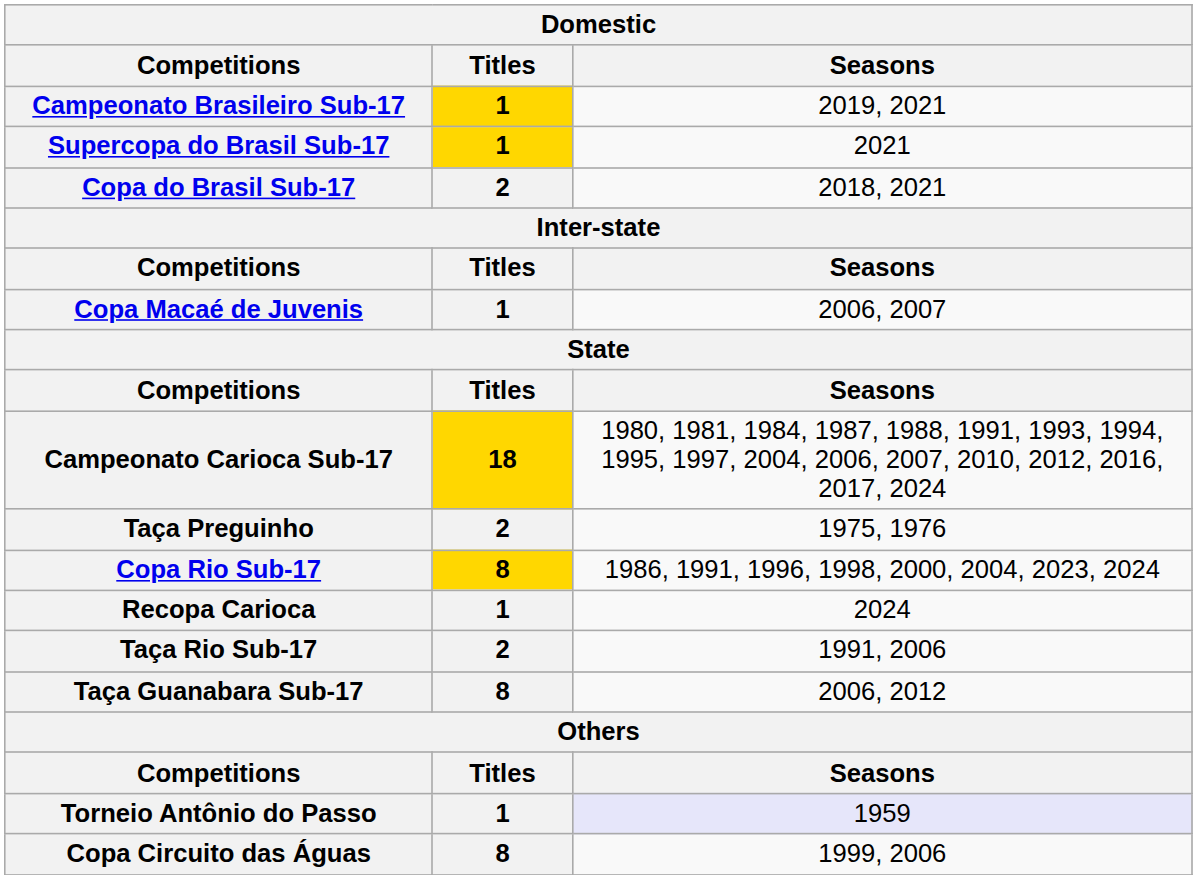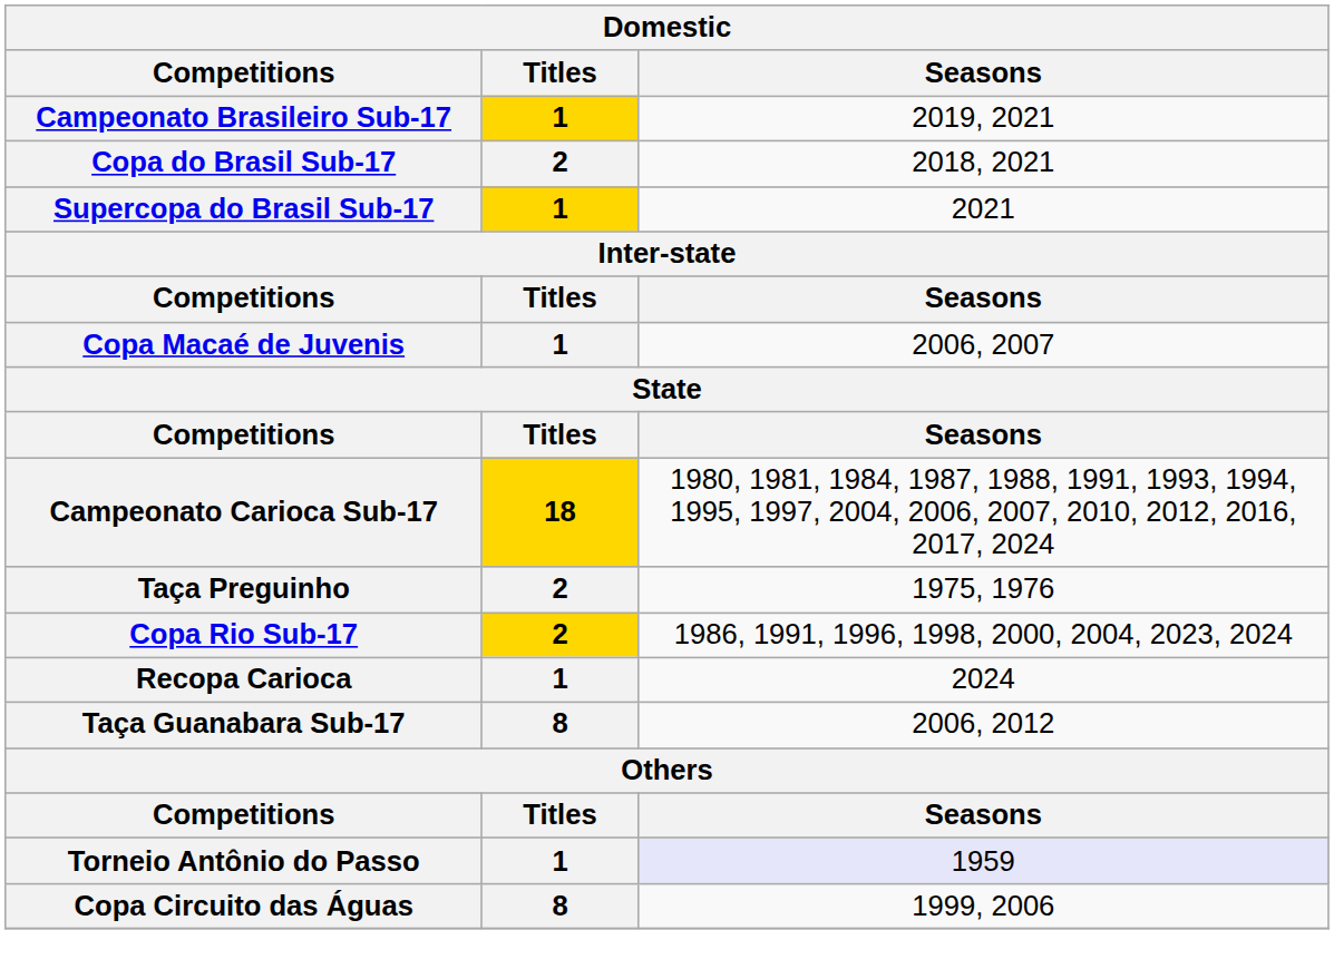 <table class="wikitable">
 <tr>
 <th colspan="3">Domestic</th>
 </tr>
 <tr>
 <th style="width:260px">Competitions</th>
 <th style="width:80px">Titles</th>
 <th style="width:380px">Seasons</th>
 </tr>
 <tr>
 <th style="text-align:center"><a href='#'>Campeonato Brasileiro Sub-17</a></th>
 <td bgcolor="gold" style="text-align:center"><strong>1</strong></td>
 <td style="text-align:center">2019, 2021</td>
 </tr>
 <tr>
+<th style="text-align:center"><a href='#'>Copa do Brasil Sub-17</a></th>
+<th>2</th>
+<td style="text-align:center">2018, 2021</td>
+</tr>
+<tr>
 <th style="text-align:center"><a href='#'>Supercopa do Brasil Sub-17</a></th>
 <td bgcolor="gold" style="text-align:center"><strong>1</strong></td>
 <td style="text-align:center">2021</td>
-</tr>
-<tr>
-<th style="text-align:center"><a href='#'>Copa do Brasil Sub-17</a></th>
-<th>2</th>
-<td style="text-align:center">2018, 2021</td>
 </tr>
 <tr>
 <th colspan="3">Inter-state</th>
 </tr>
 <tr>
 <th style="width:260px">Competitions</th>
 <th style="width:80px">Titles</th>
 <th style="width:380px">Seasons</th>
 </tr>
 <tr>
 <th style="text-align:center"><a href='#'>Copa Macaé de Juvenis</a></th>
 <th>1</th>
 <td style="text-align:center">2006, 2007</td>
 </tr>
 <tr>
 <th colspan="3">State</th>
 </tr>
 <tr>
 <th style="width:260px">Competitions</th>
 <th style="width:80px">Titles</th>
 <th style="width:380px">Seasons</th>
 </tr>
 <tr>
 <th style="text-align:center">Campeonato Carioca Sub-17</th>
 <td bgcolor="gold" style="text-align:center"><strong>18</strong></td>
 <td style="text-align:center">1980, 1981, 1984, 1987, 1988, 1991, 1993, 1994, 1995, 1997, 2004, 2006, 2007, 2010, 2012, 2016, 2017, 2024</td>
 </tr>
 <tr>
 <th style="text-align:center">Taça Preguinho</th>
 <th>2</th>
 <td style="text-align:center">1975, 1976</td>
 </tr>
 <tr>
 <th style="text-align:center"><a href='#'>Copa Rio Sub-17</a></th>
-<td bgcolor="gold" style="text-align:center"><strong>8</strong></td>
+<td bgcolor="gold" style="text-align:center"><strong>2</strong></td>
 <td style="text-align:center">1986, 1991, 1996, 1998, 2000, 2004, 2023, 2024</td>
 </tr>
 <tr>
 <th style="text-align:center">Recopa Carioca</th>
 <th>1</th>
 <td style="text-align:center">2024</td>
-</tr>
-<tr>
-<th style="text-align:center">Taça Rio Sub-17</th>
-<th>2</th>
-<td style="text-align:center">1991, 2006</td>
 </tr>
 <tr>
 <th style="text-align:center">Taça Guanabara Sub-17</th>
 <th>8</th>
 <td style="text-align:center">2006, 2012</td>
 </tr>
 <tr>
 <th colspan="3">Others</th>
 </tr>
 <tr>
 <th style="width:260px">Competitions</th>
 <th style="width:80px">Titles</th>
 <th style="width:380px">Seasons</th>
 </tr>
 <tr>
 <th style="text-align:center">Torneio Antônio do Passo</th>
 <th>1</th>
 <td style="background: lavender; text-align:center">1959</td>
 </tr>
 <tr>
 <th style="text-align:center">Copa Circuito das Águas</th>
 <th>8</th>
 <td style="text-align:center">1999, 2006</td>
 </tr>
 <tr>
 </tr>
 </table>
